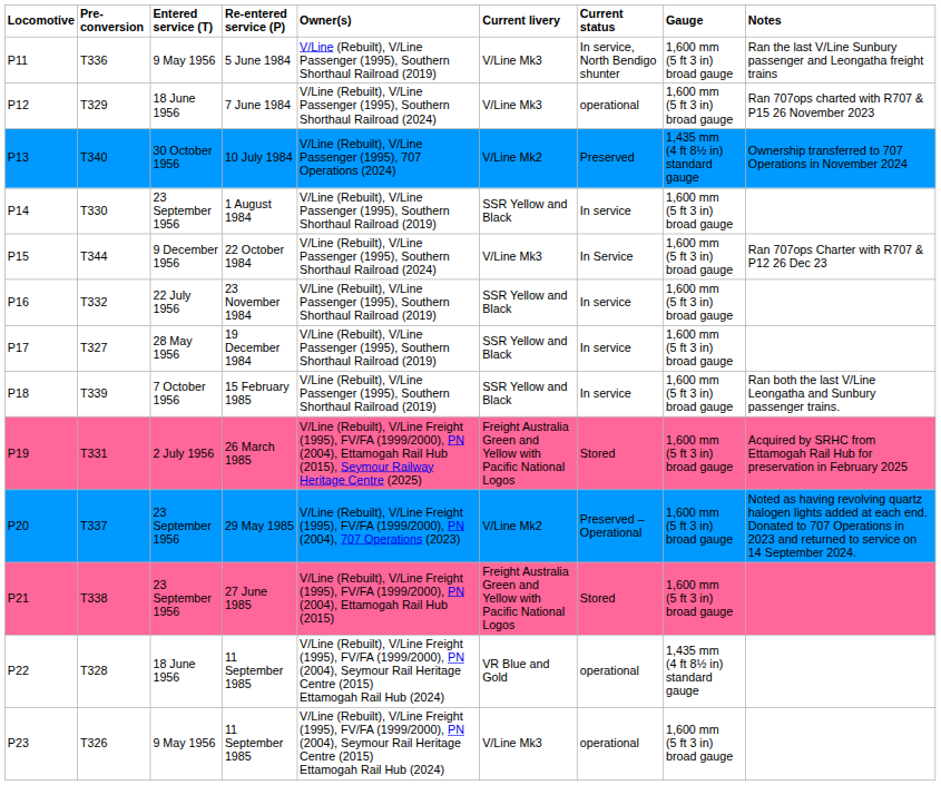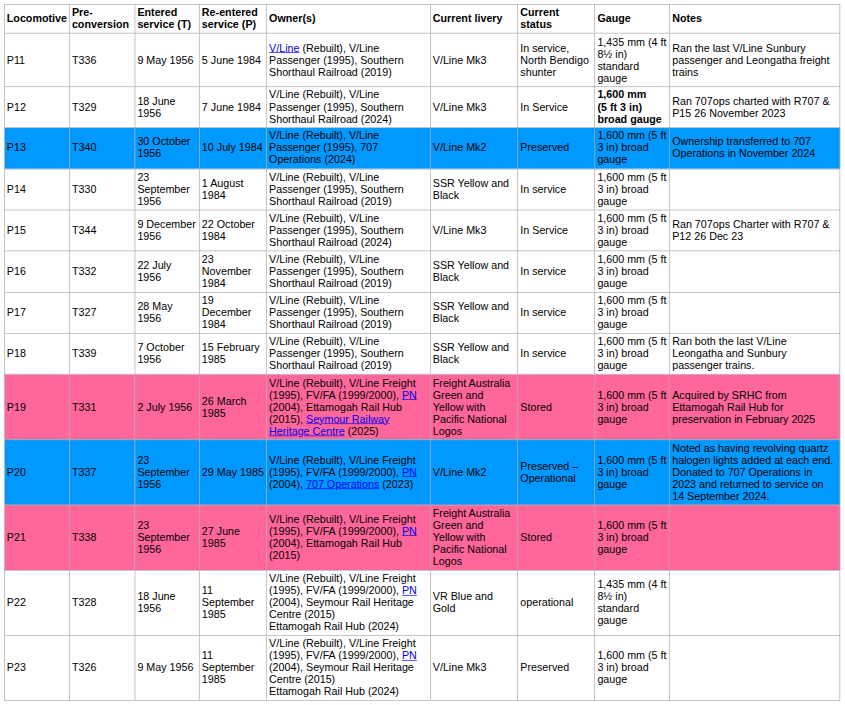 <table class="wikitable sortable">
 <tr style="background:#FFFFFF;">
 <td><strong>Locomotive</strong></td>
 <td><strong>Pre-conversion</strong></td>
 <td><strong>Entered service (T)</strong></td>
 <td><strong>Re-entered service (P)</strong></td>
 <td><strong>Owner(s)</strong></td>
 <td><strong>Current livery</strong></td>
 <td><strong>Current status</strong></td>
 <td><strong>Gauge</strong></td>
 <td><strong>Notes</strong></td>
 </tr>
 <tr style="background:#FFFFFF;">
 <td>P11</td>
 <td>T336</td>
 <td>9 May 1956</td>
 <td>5 June 1984</td>
 <td><a href='#'>V/Line</a> (Rebuilt), V/Line Passenger (1995), Southern Shorthaul Railroad (2019)</td>
 <td>V/Line Mk3</td>
 <td>In service, North Bendigo shunter</td>
-<td>1,600 mm (5 ft 3 in) broad gauge</td>
+<td>1,435 mm (4 ft 8½ in) standard gauge</td>
 <td>Ran the last V/Line Sunbury passenger and Leongatha freight trains</td>
 </tr>
 <tr style="background:#FFFFFF;">
 <td>P12</td>
 <td>T329</td>
 <td>18 June 1956</td>
 <td>7 June 1984</td>
 <td>V/Line (Rebuilt), V/Line Passenger (1995), Southern Shorthaul Railroad (2024)</td>
 <td>V/Line Mk3</td>
-<td>operational</td>
-<td>1,600 mm (5 ft 3 in) broad gauge</td>
+<td>In Service</td>
+<td><strong>1,600 mm (5 ft 3 in) broad gauge</strong></td>
 <td>Ran 707ops charted with R707 & P15 26 November 2023</td>
 </tr>
 <tr style="background:#0099FF;">
 <td>P13</td>
 <td>T340</td>
 <td>30 October 1956</td>
 <td>10 July 1984</td>
 <td>V/Line (Rebuilt), V/Line Passenger (1995), 707 Operations (2024)</td>
 <td>V/Line Mk2</td>
 <td>Preserved</td>
-<td>1,435 mm (4 ft 8½ in) standard gauge</td>
+<td>1,600 mm (5 ft 3 in) broad gauge</td>
 <td>Ownership transferred to 707 Operations in November 2024</td>
 </tr>
 <tr style="background:#FFFFFF;">
 <td>P14</td>
 <td>T330</td>
 <td>23 September 1956</td>
 <td>1 August 1984</td>
 <td>V/Line (Rebuilt), V/Line Passenger (1995), Southern Shorthaul Railroad (2019)</td>
 <td>SSR Yellow and Black</td>
 <td>In service</td>
 <td>1,600 mm (5 ft 3 in) broad gauge</td>
 <td></td>
 </tr>
 <tr style="background:#FFFFFF;">
 <td>P15</td>
 <td>T344</td>
 <td>9 December 1956</td>
 <td>22 October 1984</td>
 <td>V/Line (Rebuilt), V/Line Passenger (1995), Southern Shorthaul Railroad (2024)</td>
 <td>V/Line Mk3</td>
 <td>In Service</td>
 <td>1,600 mm (5 ft 3 in) broad gauge</td>
 <td>Ran 707ops Charter with R707 & P12 26 Dec 23</td>
 </tr>
 <tr style="background:#FFFFFF;">
 <td>P16</td>
 <td>T332</td>
 <td>22 July 1956</td>
 <td>23 November 1984</td>
 <td>V/Line (Rebuilt), V/Line Passenger (1995), Southern Shorthaul Railroad (2019)</td>
 <td>SSR Yellow and Black</td>
 <td>In service</td>
 <td>1,600 mm (5 ft 3 in) broad gauge</td>
 <td></td>
 </tr>
 <tr style="background:#FFFFFF;">
 <td>P17</td>
 <td>T327</td>
 <td>28 May 1956</td>
 <td>19 December 1984</td>
 <td>V/Line (Rebuilt), V/Line Passenger (1995), Southern Shorthaul Railroad (2019)</td>
 <td>SSR Yellow and Black</td>
 <td>In service</td>
 <td>1,600 mm (5 ft 3 in) broad gauge</td>
 <td></td>
 </tr>
 <tr style="background:#FFFFFF;">
 <td>P18</td>
 <td>T339</td>
 <td>7 October 1956</td>
 <td>15 February 1985</td>
 <td>V/Line (Rebuilt), V/Line Passenger (1995), Southern Shorthaul Railroad (2019)</td>
 <td>SSR Yellow and Black</td>
 <td>In service</td>
 <td>1,600 mm (5 ft 3 in) broad gauge</td>
 <td>Ran both the last V/Line Leongatha and Sunbury passenger trains.</td>
 </tr>
 <tr style="background:#FF6699;">
 <td>P19</td>
 <td>T331</td>
 <td>2 July 1956</td>
 <td>26 March 1985</td>
 <td>V/Line (Rebuilt), V/Line Freight (1995), FV/FA (1999/2000), <a href='#'>PN</a> (2004), Ettamogah Rail Hub (2015), <a href='#'>Seymour Railway Heritage Centre</a> (2025)</td>
 <td>Freight Australia Green and Yellow with Pacific National Logos</td>
 <td>Stored</td>
 <td>1,600 mm (5 ft 3 in) broad gauge</td>
 <td>Acquired by SRHC from Ettamogah Rail Hub for preservation in February 2025</td>
 </tr>
 <tr style="background:#0099FF;">
 <td>P20</td>
 <td>T337</td>
 <td>23 September 1956</td>
 <td>29 May 1985</td>
 <td>V/Line (Rebuilt), V/Line Freight (1995), FV/FA (1999/2000), <a href='#'>PN</a> (2004), <a href='#'>707 Operations</a> (2023)</td>
 <td>V/Line Mk2</td>
 <td>Preserved – Operational</td>
 <td>1,600 mm (5 ft 3 in) broad gauge</td>
 <td>Noted as having revolving quartz halogen lights added at each end. Donated to 707 Operations in 2023 and returned to service on 14 September 2024.</td>
 </tr>
 <tr style="background:#FF6699;">
 <td>P21</td>
 <td>T338</td>
 <td>23 September 1956</td>
 <td>27 June 1985</td>
 <td>V/Line (Rebuilt), V/Line Freight (1995), FV/FA (1999/2000), <a href='#'>PN</a> (2004), Ettamogah Rail Hub (2015)</td>
 <td>Freight Australia Green and Yellow with Pacific National Logos</td>
 <td>Stored</td>
 <td>1,600 mm (5 ft 3 in) broad gauge</td>
 <td></td>
 </tr>
 <tr style="background:#FFFFFF;">
 <td>P22</td>
 <td>T328</td>
 <td>18 June 1956</td>
 <td>11 September 1985</td>
 <td>V/Line (Rebuilt), V/Line Freight (1995), FV/FA (1999/2000), <a href='#'>PN</a> (2004), Seymour Rail Heritage Centre (2015)<br>Ettamogah Rail Hub (2024)</td>
 <td>VR Blue and Gold</td>
 <td>operational</td>
 <td>1,435 mm (4 ft 8½ in) standard gauge</td>
 <td></td>
 </tr>
 <tr style="background:#FFFFFF;">
 <td>P23</td>
 <td>T326</td>
 <td>9 May 1956</td>
 <td>11 September 1985</td>
 <td>V/Line (Rebuilt), V/Line Freight (1995), FV/FA (1999/2000), <a href='#'>PN</a> (2004), Seymour Rail Heritage Centre (2015)<br>Ettamogah Rail Hub (2024)</td>
 <td>V/Line Mk3</td>
-<td>operational</td>
+<td>Preserved</td>
 <td>1,600 mm (5 ft 3 in) broad gauge</td>
 <td></td>
 </tr>
 </table>
